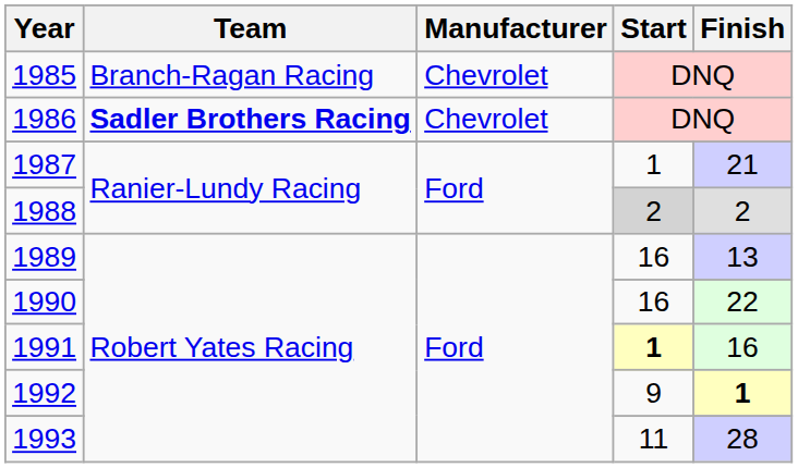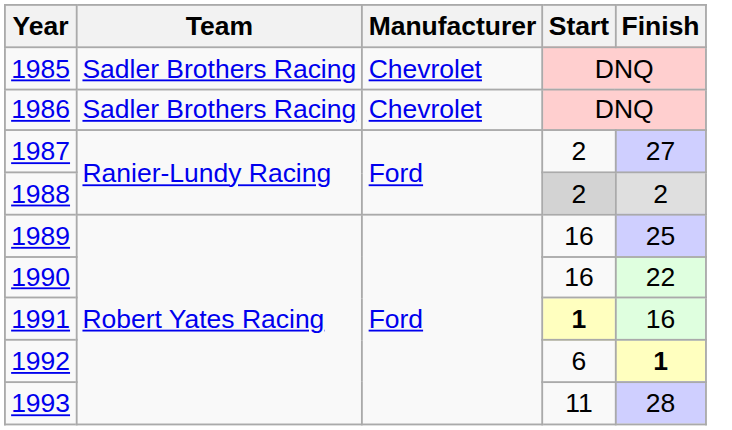 <table class="wikitable" style="font-size: 90%;">
 <tr>
 <th>Year</th>
 <th>Team</th>
 <th>Manufacturer</th>
 <th>Start</th>
 <th>Finish</th>
 </tr>
 <tr>
 <td><a href='#'>1985</a></td>
-<td><a href='#'>Branch-Ragan Racing</a></td>
+<td><a href='#'>Sadler Brothers Racing</a></td>
 <td><a href='#'>Chevrolet</a></td>
 <td colspan=2 align=center style="background:#FFCFCF;">DNQ</td>
 </tr>
 <tr>
 <td><a href='#'>1986</a></td>
-<td><strong><a href='#'>Sadler Brothers Racing</a></strong></td>
+<td><a href='#'>Sadler Brothers Racing</a></td>
 <td><a href='#'>Chevrolet</a></td>
 <td colspan=2 align=center style="background:#FFCFCF;">DNQ</td>
 </tr>
 <tr>
 <td><a href='#'>1987</a></td>
 <td rowspan=2><a href='#'>Ranier-Lundy Racing</a></td>
 <td rowspan=2><a href='#'>Ford</a></td>
-<td align=center>1</td>
-<td align=center style="background:#CFCFFF;">21</td>
+<td align=center>2</td>
+<td align=center style="background:#CFCFFF;">27</td>
 </tr>
 <tr>
 <td><a href='#'>1988</a></td>
 <td align=center style="background: lightgrey;">2</td>
 <td align=center style="background:#DFDFDF;">2</td>
 </tr>
 <tr>
 <td><a href='#'>1989</a></td>
 <td rowspan=5><a href='#'>Robert Yates Racing</a></td>
 <td rowspan=5><a href='#'>Ford</a></td>
 <td align=center>16</td>
-<td align=center style="background:#CFCFFF;">13</td>
+<td align=center style="background:#CFCFFF;">25</td>
 </tr>
 <tr>
 <td><a href='#'>1990</a></td>
 <td align=center>16</td>
 <td align=center style="background:#DFFFDF;">22</td>
 </tr>
 <tr>
 <td><a href='#'>1991</a></td>
 <td align=center style="background:#FFFFBF;"><strong>1</strong></td>
 <td align=center style="background:#DFFFDF;">16</td>
 </tr>
 <tr>
 <td><a href='#'>1992</a></td>
-<td align=center>9</td>
+<td align=center>6</td>
 <td align=center style="background:#FFFFBF;"><strong>1</strong></td>
 </tr>
 <tr>
 <td><a href='#'>1993</a></td>
 <td align=center>11</td>
 <td align=center style="background:#CFCFFF;">28</td>
 </tr>
 </table>
